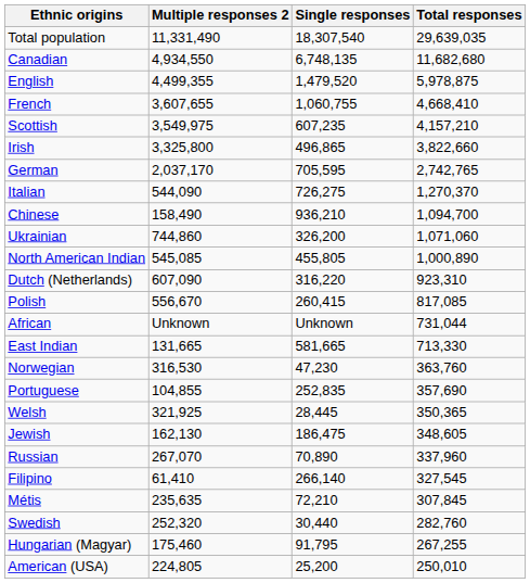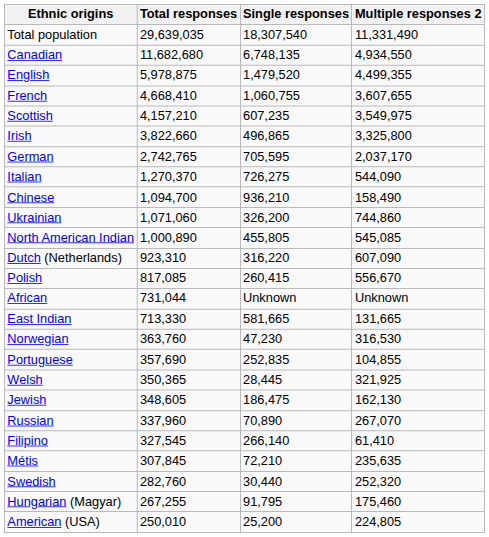 <table class="wikitable">
 <tr>
 <th>Ethnic origins</th>
+<th>Total responses</th>
+<th>Single responses</th>
 <th>Multiple responses 2</th>
-<th>Single responses</th>
-<th>Total responses</th>
 </tr>
 <tr>
 <td>Total population</td>
+<td>29,639,035</td>
+<td>18,307,540</td>
 <td>11,331,490</td>
-<td>18,307,540</td>
-<td>29,639,035</td>
 </tr>
 <tr>
 <td><a href='#'>Canadian</a></td>
+<td>11,682,680</td>
+<td>6,748,135</td>
 <td>4,934,550</td>
-<td>6,748,135</td>
-<td>11,682,680</td>
 </tr>
 <tr>
 <td><a href='#'>English</a></td>
+<td>5,978,875</td>
+<td>1,479,520</td>
 <td>4,499,355</td>
-<td>1,479,520</td>
-<td>5,978,875</td>
 </tr>
 <tr>
 <td><a href='#'>French</a></td>
+<td>4,668,410</td>
+<td>1,060,755</td>
 <td>3,607,655</td>
-<td>1,060,755</td>
-<td>4,668,410</td>
 </tr>
 <tr>
 <td><a href='#'>Scottish</a></td>
+<td>4,157,210</td>
+<td>607,235</td>
 <td>3,549,975</td>
-<td>607,235</td>
-<td>4,157,210</td>
 </tr>
 <tr>
 <td><a href='#'>Irish</a></td>
+<td>3,822,660</td>
+<td>496,865</td>
 <td>3,325,800</td>
-<td>496,865</td>
-<td>3,822,660</td>
 </tr>
 <tr>
 <td><a href='#'>German</a></td>
+<td>2,742,765</td>
+<td>705,595</td>
 <td>2,037,170</td>
-<td>705,595</td>
-<td>2,742,765</td>
 </tr>
 <tr>
 <td><a href='#'>Italian</a></td>
+<td>1,270,370</td>
+<td>726,275</td>
 <td>544,090</td>
-<td>726,275</td>
-<td>1,270,370</td>
 </tr>
 <tr>
 <td><a href='#'>Chinese</a></td>
+<td>1,094,700</td>
+<td>936,210</td>
 <td>158,490</td>
-<td>936,210</td>
-<td>1,094,700</td>
 </tr>
 <tr>
 <td><a href='#'>Ukrainian</a></td>
+<td>1,071,060</td>
+<td>326,200</td>
 <td>744,860</td>
-<td>326,200</td>
-<td>1,071,060</td>
 </tr>
 <tr>
 <td><a href='#'>North American Indian</a></td>
+<td>1,000,890</td>
+<td>455,805</td>
 <td>545,085</td>
-<td>455,805</td>
-<td>1,000,890</td>
 </tr>
 <tr>
 <td><a href='#'>Dutch</a> (Netherlands)</td>
+<td>923,310</td>
+<td>316,220</td>
 <td>607,090</td>
-<td>316,220</td>
-<td>923,310</td>
 </tr>
 <tr>
 <td><a href='#'>Polish</a></td>
+<td>817,085</td>
+<td>260,415</td>
 <td>556,670</td>
-<td>260,415</td>
-<td>817,085</td>
 </tr>
 <tr>
 <td><a href='#'>African</a></td>
+<td>731,044</td>
 <td>Unknown</td>
 <td>Unknown</td>
-<td>731,044</td>
 </tr>
 <tr>
 <td><a href='#'>East Indian</a></td>
+<td>713,330</td>
+<td>581,665</td>
 <td>131,665</td>
-<td>581,665</td>
-<td>713,330</td>
 </tr>
 <tr>
 <td><a href='#'>Norwegian</a></td>
+<td>363,760</td>
+<td>47,230</td>
 <td>316,530</td>
-<td>47,230</td>
-<td>363,760</td>
 </tr>
 <tr>
 <td><a href='#'>Portuguese</a></td>
+<td>357,690</td>
+<td>252,835</td>
 <td>104,855</td>
-<td>252,835</td>
-<td>357,690</td>
 </tr>
 <tr>
 <td><a href='#'>Welsh</a></td>
+<td>350,365</td>
+<td>28,445</td>
 <td>321,925</td>
-<td>28,445</td>
-<td>350,365</td>
 </tr>
 <tr>
 <td><a href='#'>Jewish</a></td>
+<td>348,605</td>
+<td>186,475</td>
 <td>162,130</td>
-<td>186,475</td>
-<td>348,605</td>
 </tr>
 <tr>
 <td><a href='#'>Russian</a></td>
+<td>337,960</td>
+<td>70,890</td>
 <td>267,070</td>
-<td>70,890</td>
-<td>337,960</td>
 </tr>
 <tr>
 <td><a href='#'>Filipino</a></td>
+<td>327,545</td>
+<td>266,140</td>
 <td>61,410</td>
-<td>266,140</td>
-<td>327,545</td>
 </tr>
 <tr>
 <td><a href='#'>Métis</a></td>
+<td>307,845</td>
+<td>72,210</td>
 <td>235,635</td>
-<td>72,210</td>
-<td>307,845</td>
 </tr>
 <tr>
 <td><a href='#'>Swedish</a></td>
+<td>282,760</td>
+<td>30,440</td>
 <td>252,320</td>
-<td>30,440</td>
-<td>282,760</td>
 </tr>
 <tr>
 <td><a href='#'>Hungarian</a> (Magyar)</td>
+<td>267,255</td>
+<td>91,795</td>
 <td>175,460</td>
-<td>91,795</td>
-<td>267,255</td>
 </tr>
 <tr>
 <td><a href='#'>American</a> (USA)</td>
+<td>250,010</td>
+<td>25,200</td>
 <td>224,805</td>
-<td>25,200</td>
-<td>250,010</td>
 </tr>
 </table>
